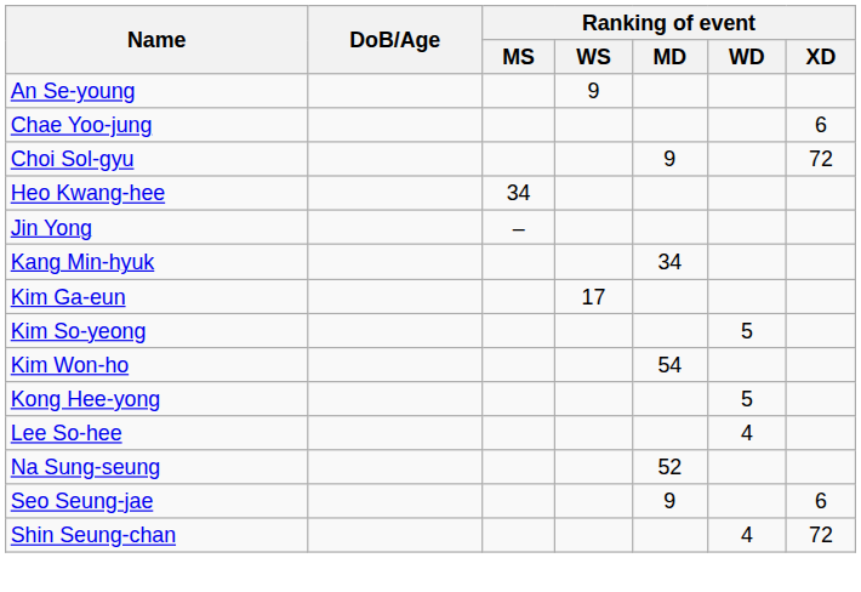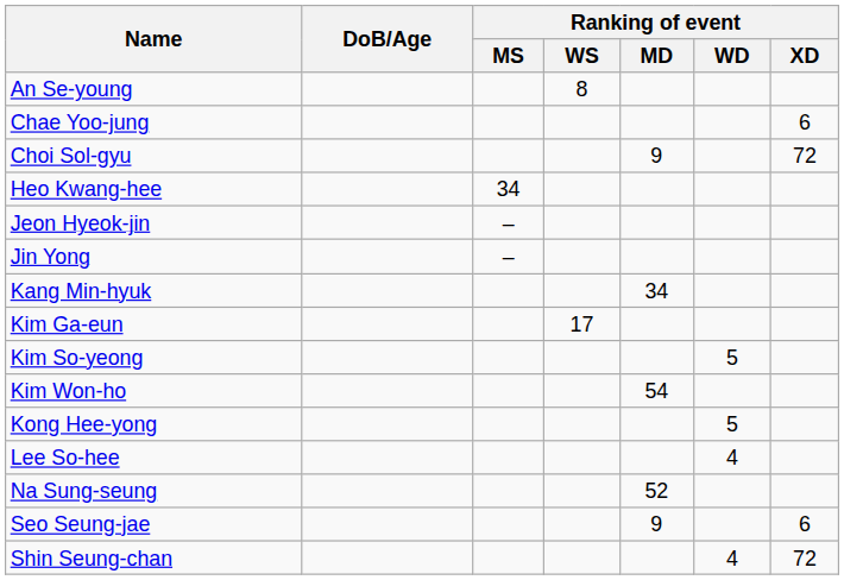 <table class="wikitable"  style="width:600px; font-size:95%; text-align:center">
 <tr>
 <th align="left" rowspan="2">Name</th>
 <th align="left" rowspan="2">DoB/Age</th>
 <th align="center" colspan="5">Ranking of event</th>
 </tr>
 <tr>
 <th align="left">MS</th>
 <th align="left">WS</th>
 <th align="left">MD</th>
 <th align="left">WD</th>
 <th align="left">XD</th>
 </tr>
 <tr>
 <td align="left"><a href='#'>An Se-young</a></td>
 <td align="left"></td>
 <td></td>
-<td>9</td>
+<td>8</td>
 <td></td>
 <td></td>
 <td></td>
 </tr>
 <tr>
 <td align="left"><a href='#'>Chae Yoo-jung</a></td>
 <td align="left"></td>
 <td></td>
 <td></td>
 <td></td>
 <td></td>
 <td>6</td>
 </tr>
 <tr>
 <td align="left"><a href='#'>Choi Sol-gyu</a></td>
 <td align="left"></td>
 <td></td>
 <td></td>
 <td>9</td>
 <td></td>
 <td>72</td>
 </tr>
 <tr>
 <td align="left"><a href='#'>Heo Kwang-hee</a></td>
 <td align="left"></td>
 <td>34</td>
+<td></td>
+<td></td>
+<td></td>
+<td></td>
+</tr>
+<tr>
+<td align="left"><a href='#'>Jeon Hyeok-jin</a></td>
+<td align="left"></td>
+<td>–</td>
 <td></td>
 <td></td>
 <td></td>
 <td></td>
 </tr>
 <tr>
 <td align="left"><a href='#'>Jin Yong</a></td>
 <td align="left"></td>
 <td>–</td>
 <td></td>
 <td></td>
 <td></td>
 <td></td>
 </tr>
 <tr>
 <td align="left"><a href='#'>Kang Min-hyuk</a></td>
 <td align="left"></td>
 <td></td>
 <td></td>
 <td>34</td>
 <td></td>
 <td></td>
 </tr>
 <tr>
 <td align="left"><a href='#'>Kim Ga-eun</a></td>
 <td align="left"></td>
 <td></td>
 <td>17</td>
 <td></td>
 <td></td>
 <td></td>
 </tr>
 <tr>
 <td align="left"><a href='#'>Kim So-yeong</a></td>
 <td align="left"></td>
 <td></td>
 <td></td>
 <td></td>
 <td>5</td>
 <td></td>
 </tr>
 <tr>
 <td align="left"><a href='#'>Kim Won-ho</a></td>
 <td align="left"></td>
 <td></td>
 <td></td>
 <td>54</td>
 <td></td>
 <td></td>
 </tr>
 <tr>
 <td align="left"><a href='#'>Kong Hee-yong</a></td>
 <td align="left"></td>
 <td></td>
 <td></td>
 <td></td>
 <td>5</td>
 <td></td>
 </tr>
 <tr>
 <td align="left"><a href='#'>Lee So-hee</a></td>
 <td align="left"></td>
 <td></td>
 <td></td>
 <td></td>
 <td>4</td>
 <td></td>
 </tr>
 <tr>
 <td align="left"><a href='#'>Na Sung-seung</a></td>
 <td align="left"></td>
 <td></td>
 <td></td>
 <td>52</td>
 <td></td>
 <td></td>
 </tr>
 <tr>
 <td align="left"><a href='#'>Seo Seung-jae</a></td>
 <td align="left"></td>
 <td></td>
 <td></td>
 <td>9</td>
 <td></td>
 <td>6</td>
 </tr>
 <tr>
 <td align="left"><a href='#'>Shin Seung-chan</a></td>
 <td align="left"></td>
 <td></td>
 <td></td>
 <td></td>
 <td>4</td>
 <td>72</td>
 </tr>
 </table>
